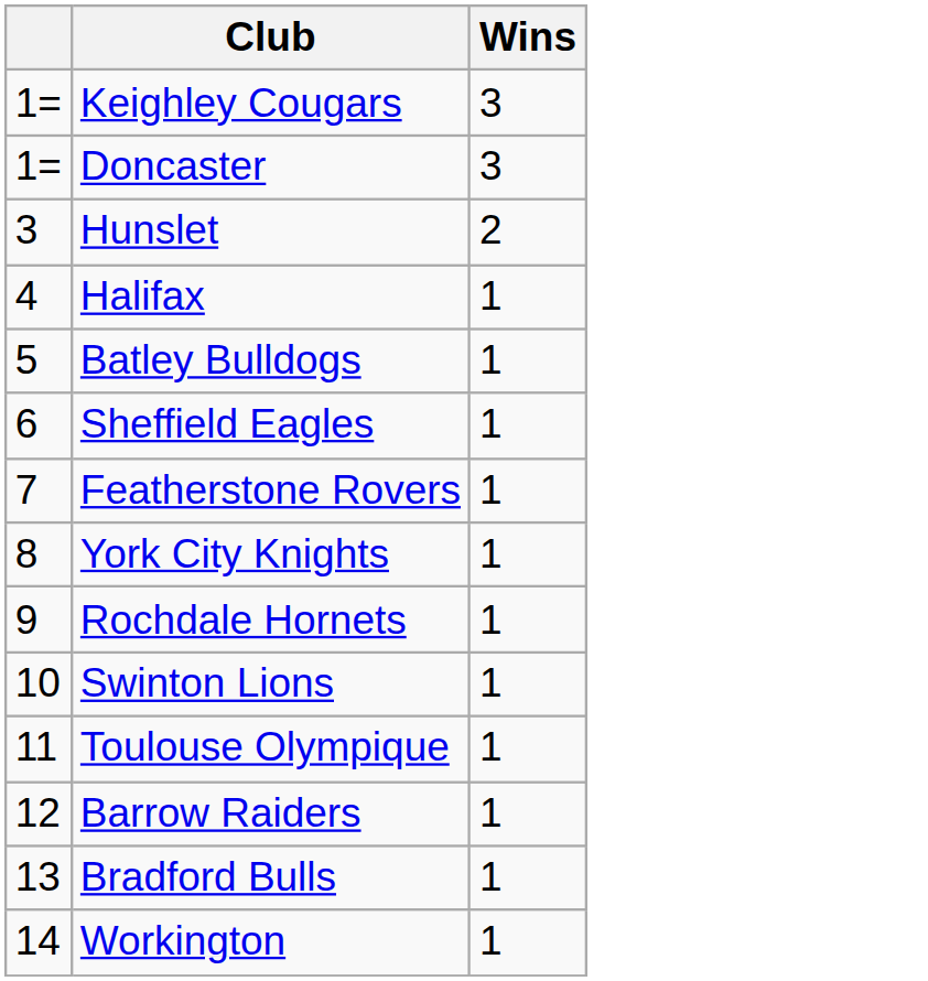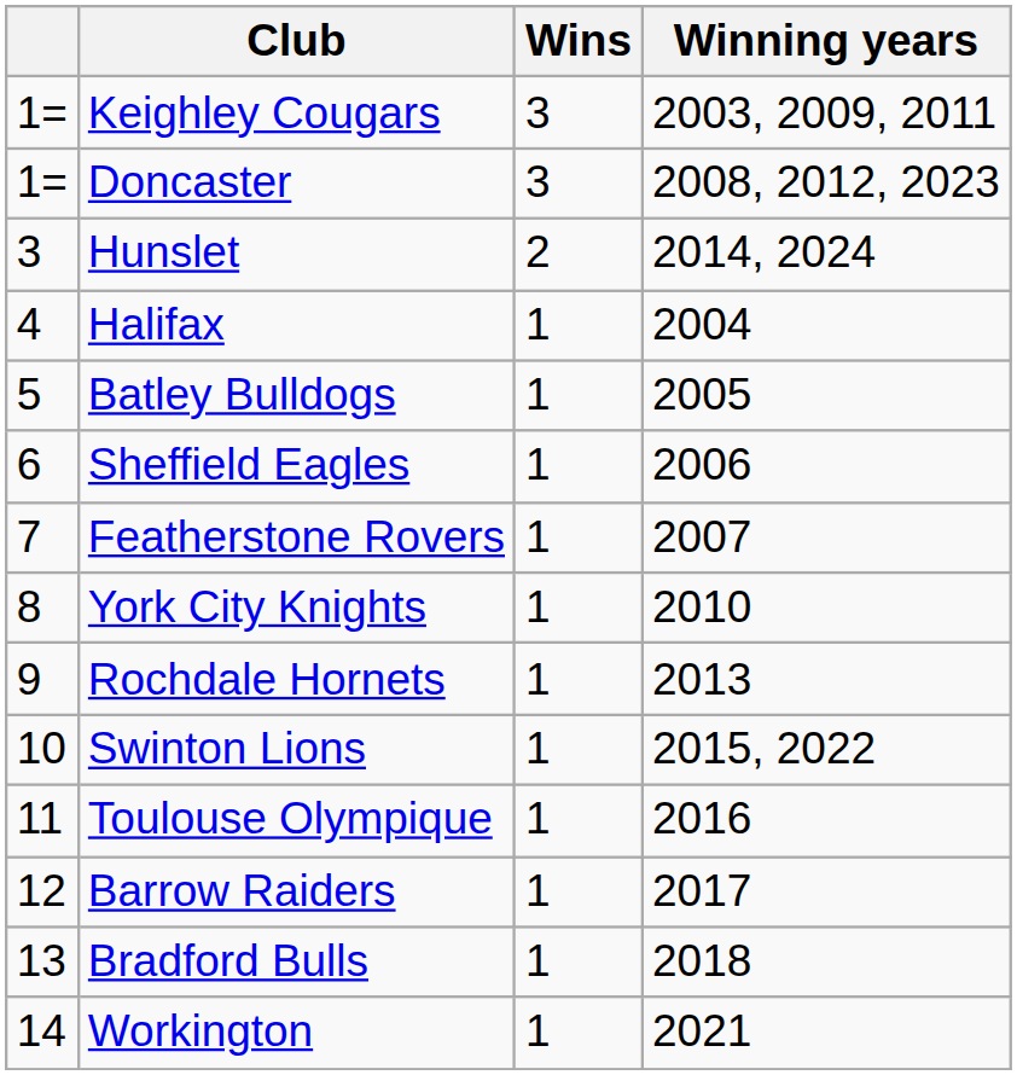 <table class="wikitable defaultcenter col2left">
 <tr>
 <th></th>
 <th>Club</th>
 <th>Wins</th>
+<th>Winning years</th>
 </tr>
 <tr>
 <td>1=</td>
 <td> <a href='#'>Keighley Cougars</a></td>
 <td>3</td>
+<td>2003, 2009, 2011</td>
 </tr>
 <tr>
 <td>1=</td>
 <td> <a href='#'>Doncaster</a></td>
 <td>3</td>
+<td>2008, 2012, 2023</td>
 </tr>
 <tr>
 <td>3</td>
 <td> <a href='#'>Hunslet</a></td>
 <td>2</td>
+<td>2014, 2024</td>
 </tr>
 <tr>
 <td>4</td>
 <td> <a href='#'>Halifax</a></td>
 <td>1</td>
+<td>2004</td>
 </tr>
 <tr>
 <td>5</td>
 <td> <a href='#'>Batley Bulldogs</a></td>
 <td>1</td>
+<td>2005</td>
 </tr>
 <tr>
 <td>6</td>
 <td> <a href='#'>Sheffield Eagles</a></td>
 <td>1</td>
+<td>2006</td>
 </tr>
 <tr>
 <td>7</td>
 <td> <a href='#'>Featherstone Rovers</a></td>
 <td>1</td>
+<td>2007</td>
 </tr>
 <tr>
 <td>8</td>
 <td> <a href='#'>York City Knights</a></td>
 <td>1</td>
+<td>2010</td>
 </tr>
 <tr>
 <td>9</td>
 <td> <a href='#'>Rochdale Hornets</a></td>
 <td>1</td>
+<td>2013</td>
 </tr>
 <tr>
 <td>10</td>
 <td> <a href='#'>Swinton Lions</a></td>
 <td>1</td>
+<td>2015, 2022</td>
 </tr>
 <tr>
 <td>11</td>
 <td> <a href='#'>Toulouse Olympique</a></td>
 <td>1</td>
+<td>2016</td>
 </tr>
 <tr>
 <td>12</td>
 <td> <a href='#'>Barrow Raiders</a></td>
 <td>1</td>
+<td>2017</td>
 </tr>
 <tr>
 <td>13</td>
 <td> <a href='#'>Bradford Bulls</a></td>
 <td>1</td>
+<td>2018</td>
 </tr>
 <tr>
 <td>14</td>
 <td> <a href='#'>Workington</a></td>
 <td>1</td>
+<td>2021</td>
 </tr>
 </table>
